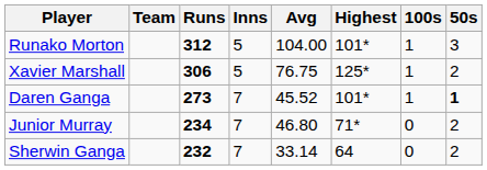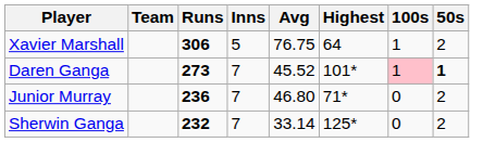 <table class="wikitable">
 <tr>
 <th>Player</th>
 <th>Team</th>
 <th>Runs</th>
 <th>Inns</th>
 <th>Avg</th>
 <th>Highest</th>
 <th>100s</th>
 <th>50s</th>
 </tr>
 <tr>
-<td><a href='#'>Runako Morton</a></td>
-<td></td>
-<td><strong>312</strong></td>
-<td>5</td>
-<td>104.00</td>
-<td>101*</td>
-<td>1</td>
-<td>3</td>
-</tr>
-<tr>
 <td><a href='#'>Xavier Marshall</a></td>
 <td></td>
 <td><strong>306</strong></td>
 <td>5</td>
 <td>76.75</td>
-<td>125*</td>
+<td>64</td>
 <td>1</td>
 <td>2</td>
 </tr>
 <tr>
 <td><a href='#'>Daren Ganga</a></td>
 <td></td>
 <td><strong>273</strong></td>
 <td>7</td>
 <td>45.52</td>
 <td>101*</td>
-<td>1</td>
+<td style="background: pink;">1</td>
 <td><strong>1</strong></td>
 </tr>
 <tr>
 <td><a href='#'>Junior Murray</a></td>
 <td></td>
-<td><strong>234</strong></td>
+<td><strong>236</strong></td>
 <td>7</td>
 <td>46.80</td>
 <td>71*</td>
 <td>0</td>
 <td>2</td>
 </tr>
 <tr>
 <td><a href='#'>Sherwin Ganga</a></td>
 <td></td>
 <td><strong>232</strong></td>
 <td>7</td>
 <td>33.14</td>
-<td>64</td>
+<td>125*</td>
 <td>0</td>
 <td>2</td>
 </tr>
 </table>
